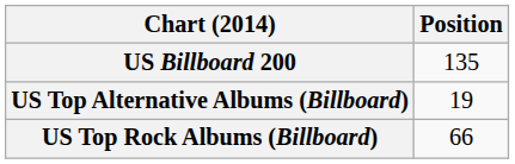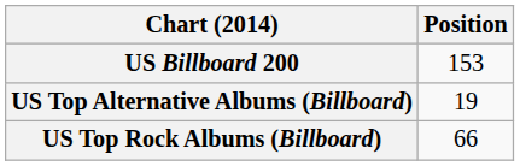 <table class="wikitable sortable plainrowheaders" style="text-align:center">
 <tr>
 <th scope="col">Chart (2014)</th>
 <th scope="col">Position</th>
 </tr>
 <tr>
 <th scope="row">US <em>Billboard</em> 200</th>
-<td>135</td>
+<td>153</td>
 </tr>
 <tr>
 <th scope="row">US Top Alternative Albums (<em>Billboard</em>)</th>
 <td>19</td>
 </tr>
 <tr>
 <th scope="row">US Top Rock Albums (<em>Billboard</em>)</th>
 <td>66</td>
 </tr>
 </table>
